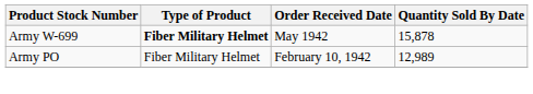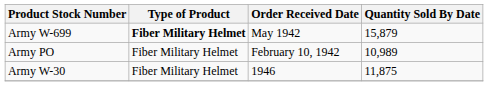 <table class="wikitable" style="margin: 1em auto 1em auto;">
 <tr>
 <th>Product Stock Number</th>
 <th>Type of Product</th>
 <th>Order Received Date</th>
 <th>Quantity Sold By Date</th>
 </tr>
 <tr>
 <td>Army W-699</td>
 <td><strong>Fiber Military Helmet</strong></td>
 <td>May 1942</td>
-<td>15,878</td>
+<td>15,879</td>
 </tr>
 <tr>
 <td>Army PO</td>
 <td>Fiber Military Helmet</td>
 <td>February 10, 1942</td>
-<td>12,989</td>
+<td>10,989</td>
+</tr>
+<tr>
+<td>Army W-30</td>
+<td>Fiber Military Helmet</td>
+<td>1946</td>
+<td>11,875</td>
 </tr>
 <tr>
 </tr>
 </table>
